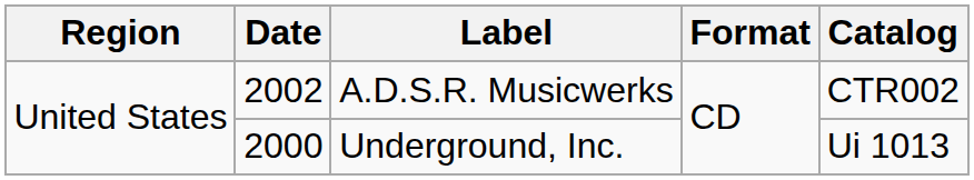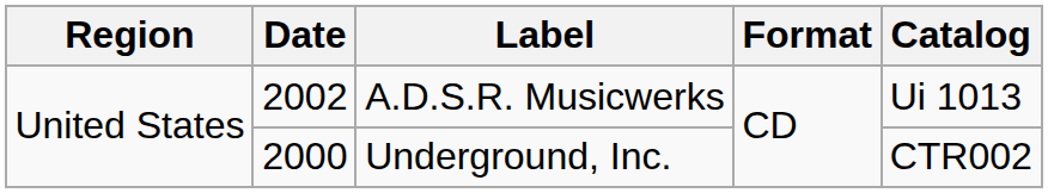 <table class="wikitable">
 <tr>
 <th>Region</th>
 <th>Date</th>
 <th>Label</th>
 <th>Format</th>
 <th>Catalog</th>
 </tr>
 <tr>
 <td rowspan="2">United States</td>
 <td>2002</td>
 <td>A.D.S.R. Musicwerks</td>
 <td rowspan="2">CD</td>
-<td>CTR002</td>
+<td>Ui 1013</td>
 </tr>
 <tr>
 <td>2000</td>
 <td>Underground, Inc.</td>
-<td>Ui 1013</td>
+<td>CTR002</td>
 </tr>
 </table>
